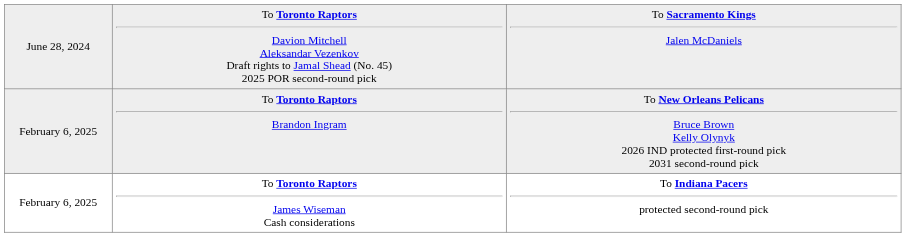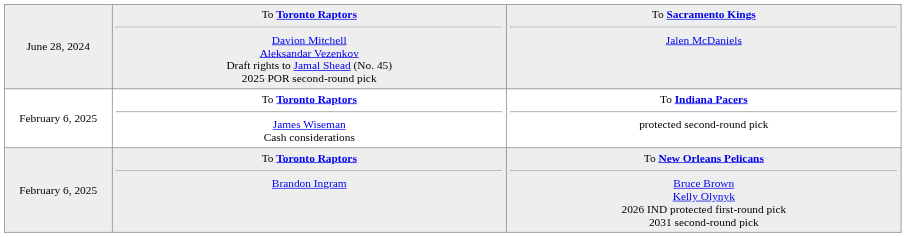 <table border="1" style="border-collapse:collapse; text-align:center; width:100%;"  cellpadding="5">
 <tr style="background:#eee;">
 <td style="width:12%">June 28, 2024</td>
 <td style="width:44%; vertical-align:top;">To <strong><a href='#'>Toronto Raptors</a></strong><hr><a href='#'>Davion Mitchell</a><br><a href='#'>Aleksandar Vezenkov</a><br>Draft rights to <a href='#'>Jamal Shead</a> (No. 45)<br>2025 POR second-round pick</td>
 <td style="width:44%; vertical-align:top;">To <strong><a href='#'>Sacramento Kings</a></strong><hr><a href='#'>Jalen McDaniels</a></td>
 </tr>
+<tr>
+<td style="width:12%">February 6, 2025</td>
+<td style="width:44%; vertical-align:top;">To <strong><a href='#'>Toronto Raptors</a></strong><hr><a href='#'>James Wiseman</a><br>Cash considerations</td>
+<td style="width:44%; vertical-align:top;">To <strong><a href='#'>Indiana Pacers</a></strong><hr>protected second-round pick</td>
+</tr>
 <tr style="background:#eee;">
 <td style="width:12%">February 6, 2025</td>
 <td style="width:44%; vertical-align:top;">To <strong><a href='#'>Toronto Raptors</a></strong><hr><a href='#'>Brandon Ingram</a></td>
 <td style="width:44%; vertical-align:top;">To <strong><a href='#'>New Orleans Pelicans</a></strong><hr><a href='#'>Bruce Brown</a><br><a href='#'>Kelly Olynyk</a><br>2026 IND protected first-round pick<br>2031 second-round pick</td>
 </tr>
-<tr>
-<td style="width:12%">February 6, 2025</td>
-<td style="width:44%; vertical-align:top;">To <strong><a href='#'>Toronto Raptors</a></strong><hr><a href='#'>James Wiseman</a><br>Cash considerations</td>
-<td style="width:44%; vertical-align:top;">To <strong><a href='#'>Indiana Pacers</a></strong><hr>protected second-round pick</td>
-</tr>
 </table>
